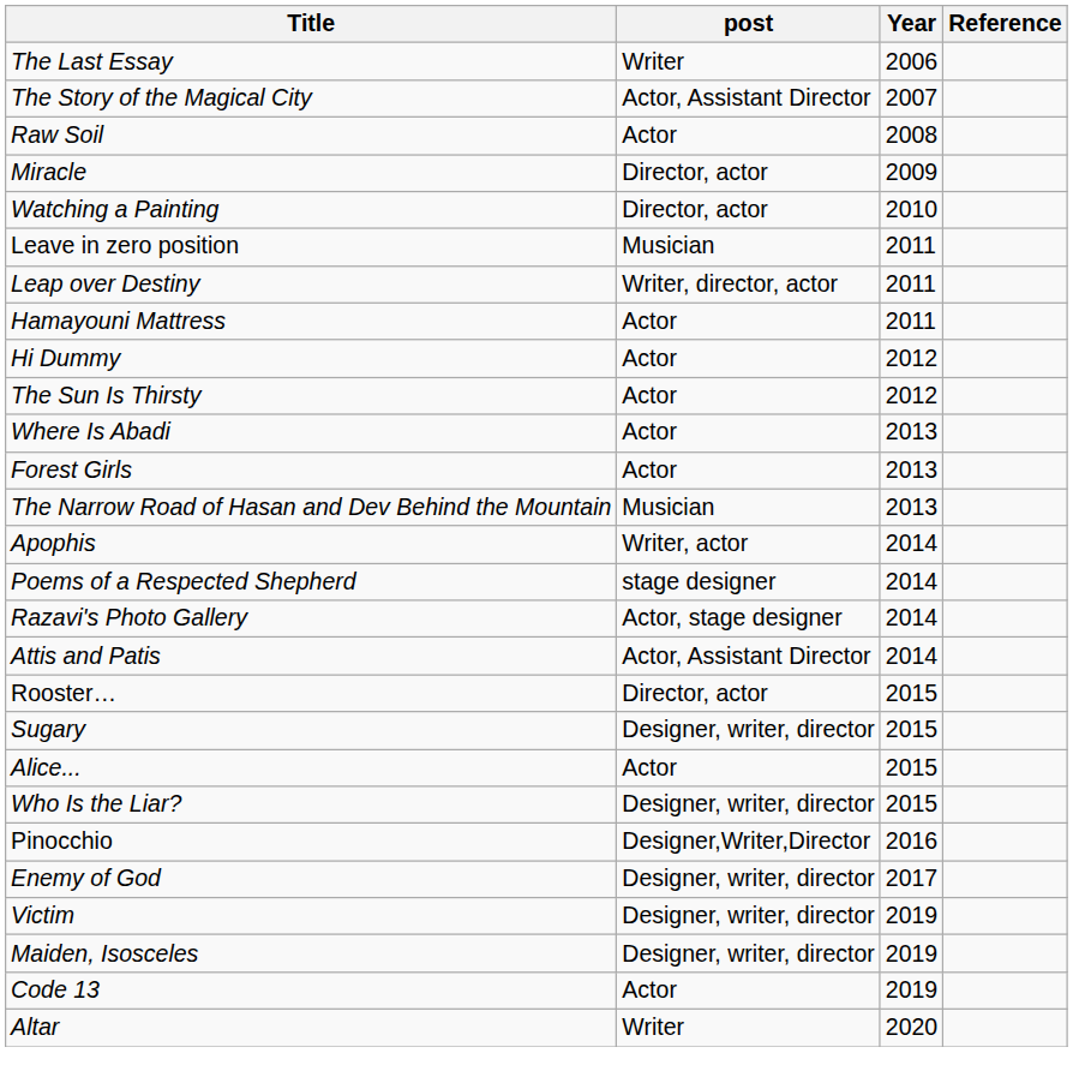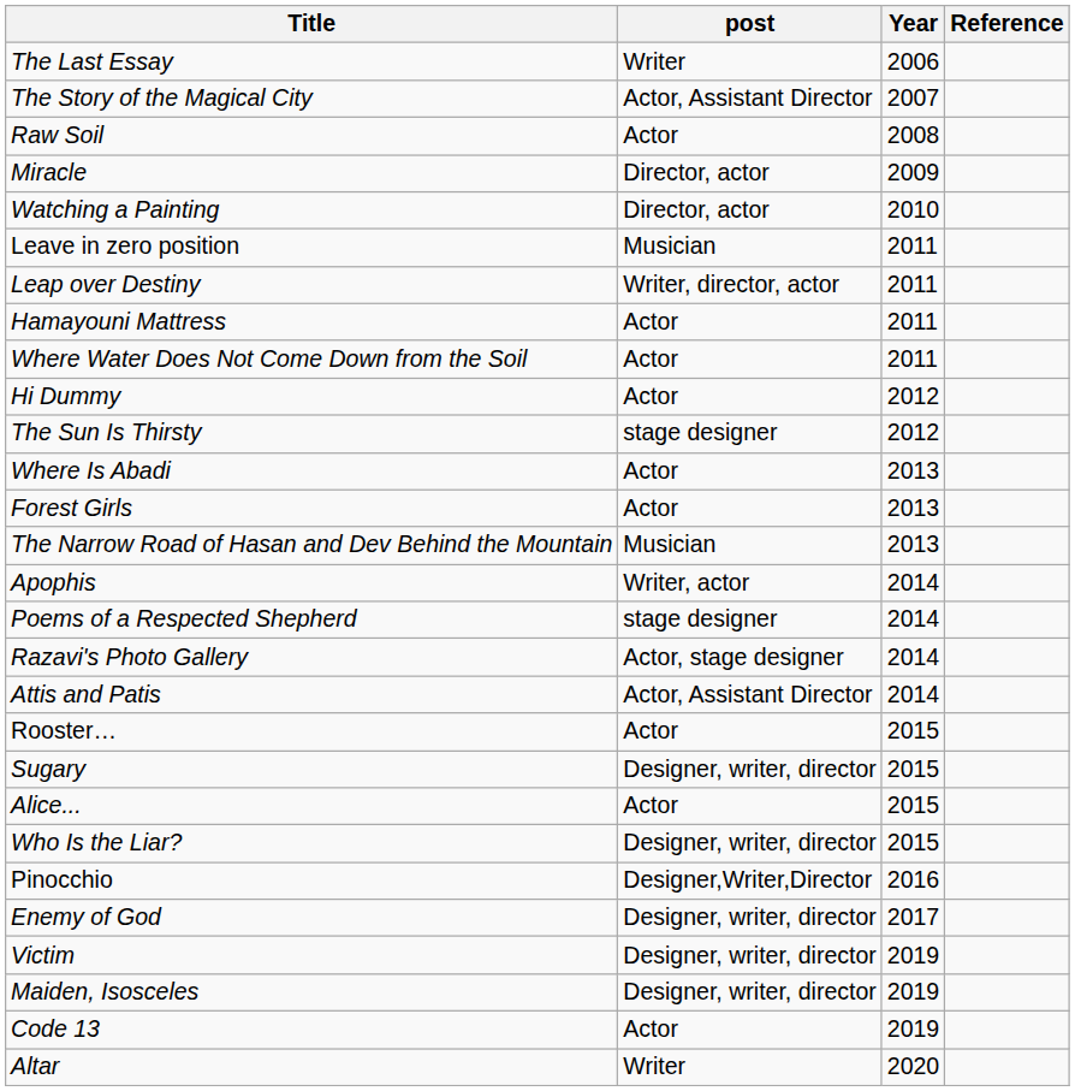 <table class="wikitable">
 <tr>
 <th><strong>Title</strong></th>
 <th>post</th>
 <th><strong>Year</strong></th>
 <th>Reference</th>
 </tr>
 <tr>
 <td><em>The Last Essay</em></td>
 <td>Writer</td>
 <td>2006</td>
 <td></td>
 </tr>
 <tr>
 <td><em>The Story of the Magical City</em></td>
 <td>Actor, Assistant Director</td>
 <td>2007</td>
 <td></td>
 </tr>
 <tr>
 <td><em>Raw Soil</em></td>
 <td>Actor</td>
 <td>2008</td>
 <td></td>
 </tr>
 <tr>
 <td><em>Miracle</em></td>
 <td>Director, actor</td>
 <td>2009</td>
 <td></td>
 </tr>
 <tr>
 <td><em>Watching a Painting</em></td>
 <td>Director, actor</td>
 <td>2010</td>
 <td></td>
 </tr>
 <tr>
 <td>Leave in zero position</td>
 <td>Musician</td>
 <td>2011</td>
 <td></td>
 </tr>
 <tr>
 <td><em>Leap over Destiny</em></td>
 <td>Writer, director, actor</td>
 <td>2011</td>
 <td></td>
 </tr>
 <tr>
 <td><em>Hamayouni Mattress</em></td>
 <td>Actor</td>
 <td>2011</td>
 <td></td>
 </tr>
 <tr>
+<td><em>Where Water Does Not Come Down from the Soil</em></td>
+<td>Actor</td>
+<td>2011</td>
+<td></td>
+</tr>
+<tr>
 <td><em>Hi Dummy</em></td>
 <td>Actor</td>
 <td>2012</td>
 <td></td>
 </tr>
 <tr>
 <td><em>The Sun Is Thirsty</em></td>
-<td>Actor</td>
+<td>stage designer</td>
 <td>2012</td>
 <td></td>
 </tr>
 <tr>
 <td><em>Where Is Abadi</em></td>
 <td>Actor</td>
 <td>2013</td>
 <td></td>
 </tr>
 <tr>
 <td><em>Forest Girls</em></td>
 <td>Actor</td>
 <td>2013</td>
 <td></td>
 </tr>
 <tr>
 <td><em>The Narrow Road of Hasan and Dev Behind the Mountain</em></td>
 <td>Musician</td>
 <td>2013</td>
 <td></td>
 </tr>
 <tr>
 <td><em>Apophis</em></td>
 <td>Writer, actor</td>
 <td>2014</td>
 <td></td>
 </tr>
 <tr>
 <td><em>Poems of a Respected Shepherd</em></td>
 <td>stage designer</td>
 <td>2014</td>
 <td></td>
 </tr>
 <tr>
 <td><em>Razavi's Photo Gallery</em></td>
 <td>Actor, stage designer</td>
 <td>2014</td>
 <td></td>
 </tr>
 <tr>
 <td><em>Attis and Patis</em></td>
 <td>Actor, Assistant Director</td>
 <td>2014</td>
 <td></td>
 </tr>
 <tr>
 <td>Rooster…</td>
-<td>Director, actor</td>
+<td>Actor</td>
 <td>2015</td>
 <td></td>
 </tr>
 <tr>
 <td><em>Sugary</em></td>
 <td>Designer, writer, director</td>
 <td>2015</td>
 <td></td>
 </tr>
 <tr>
 <td><em>Alice...</em></td>
 <td>Actor</td>
 <td>2015</td>
 <td></td>
 </tr>
 <tr>
 <td><em>Who Is the Liar?</em></td>
 <td>Designer, writer, director</td>
 <td>2015</td>
 <td></td>
 </tr>
 <tr>
 <td>Pinocchio</td>
 <td>Designer,Writer,Director</td>
 <td>2016</td>
 <td></td>
 </tr>
 <tr>
 <td><em>Enemy of God</em></td>
 <td>Designer, writer, director</td>
 <td>2017</td>
 <td></td>
 </tr>
 <tr>
 <td><em>Victim</em></td>
 <td>Designer, writer, director</td>
 <td>2019</td>
 <td></td>
 </tr>
 <tr>
 <td><em>Maiden, Isosceles</em></td>
 <td>Designer, writer, director</td>
 <td>2019</td>
 <td></td>
 </tr>
 <tr>
 <td><em>Code 13</em></td>
 <td>Actor</td>
 <td>2019</td>
 <td></td>
 </tr>
 <tr>
 <td><em>Altar</em></td>
 <td>Writer</td>
 <td>2020</td>
 <td></td>
 </tr>
 </table>
